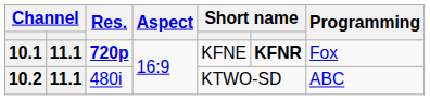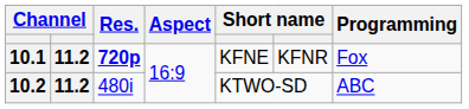 <table class="wikitable">
 <tr>
 <th scope = "col" colspan=2><a href='#'>Channel</a></th>
 <th scope = "col" rowspan=2><a href='#'>Res.</a></th>
 <th scope = "col" rowspan=2><a href='#'>Aspect</a></th>
 <th scope = "col" colspan=2>Short name</th>
 <th scope = "col" rowspan=2>Programming</th>
 </tr>
 <tr>
 <th scope = "col"></th>
 <th></th>
 <th></th>
 <th></th>
 </tr>
 <tr>
 <th scope = "row">10.1</th>
-<th>11.1</th>
+<th>11.2</th>
 <td><strong><a href='#'>720p</a></strong></td>
 <td rowspan="2"><a href='#'>16:9</a></td>
 <td>KFNE</td>
-<td><strong>KFNR</strong></td>
+<td>KFNR</td>
 <td><a href='#'>Fox</a></td>
 </tr>
 <tr>
 <th scope = "row">10.2</th>
-<th>11.1</th>
+<th>11.2</th>
 <td><a href='#'>480i</a></td>
 <td colspan="2">KTWO-SD</td>
 <td><a href='#'>ABC</a></td>
 </tr>
 </table>
